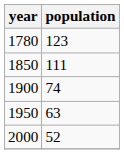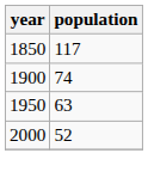 <table class="wikitable">
 <tr>
 <th>year</th>
 <th>population</th>
 </tr>
 <tr>
-<td>1780</td>
-<td>123</td>
-</tr>
-<tr>
 <td>1850</td>
-<td>111</td>
+<td>117</td>
 </tr>
 <tr>
 <td>1900</td>
 <td>74</td>
 </tr>
 <tr>
 <td>1950</td>
 <td>63</td>
 </tr>
 <tr>
 <td>2000</td>
 <td>52</td>
 </tr>
 <tr>
 </tr>
 </table>
